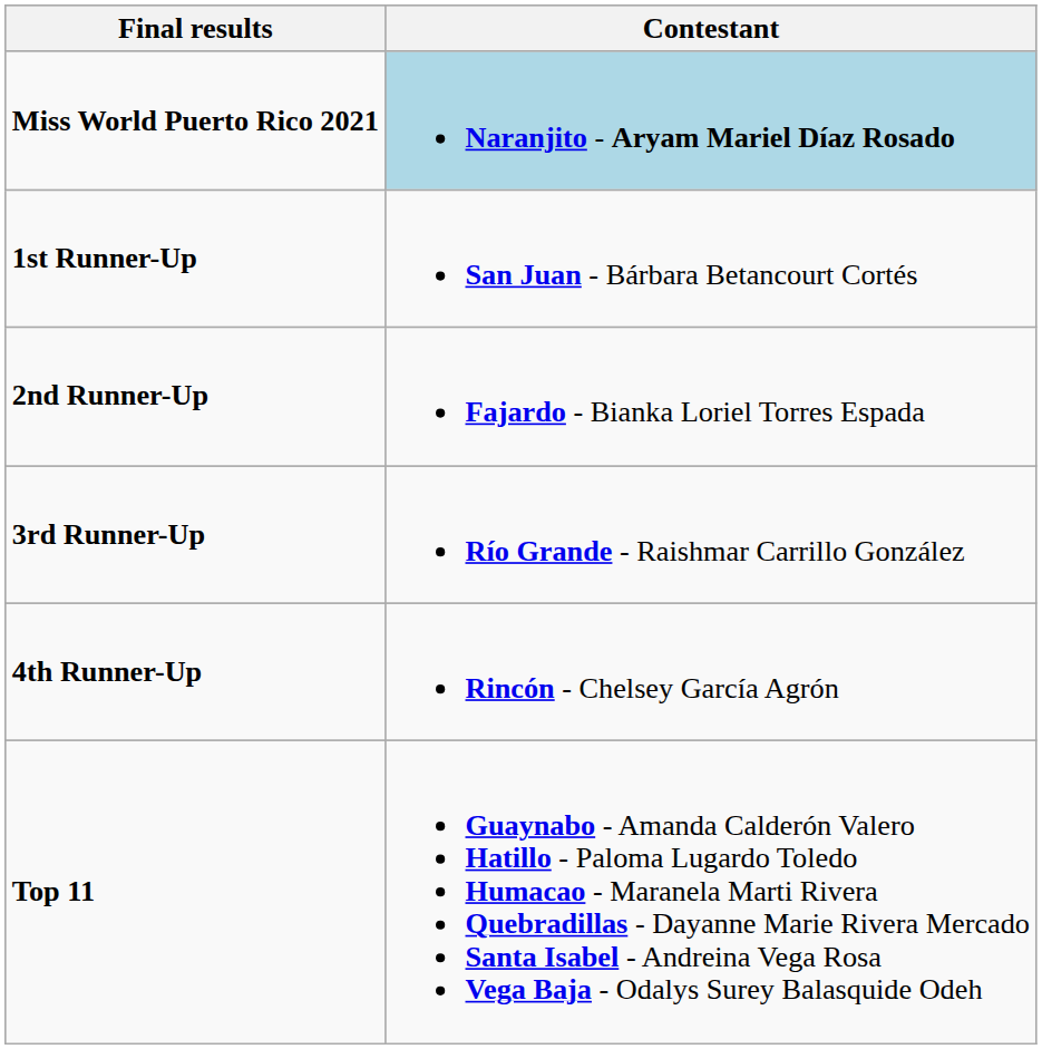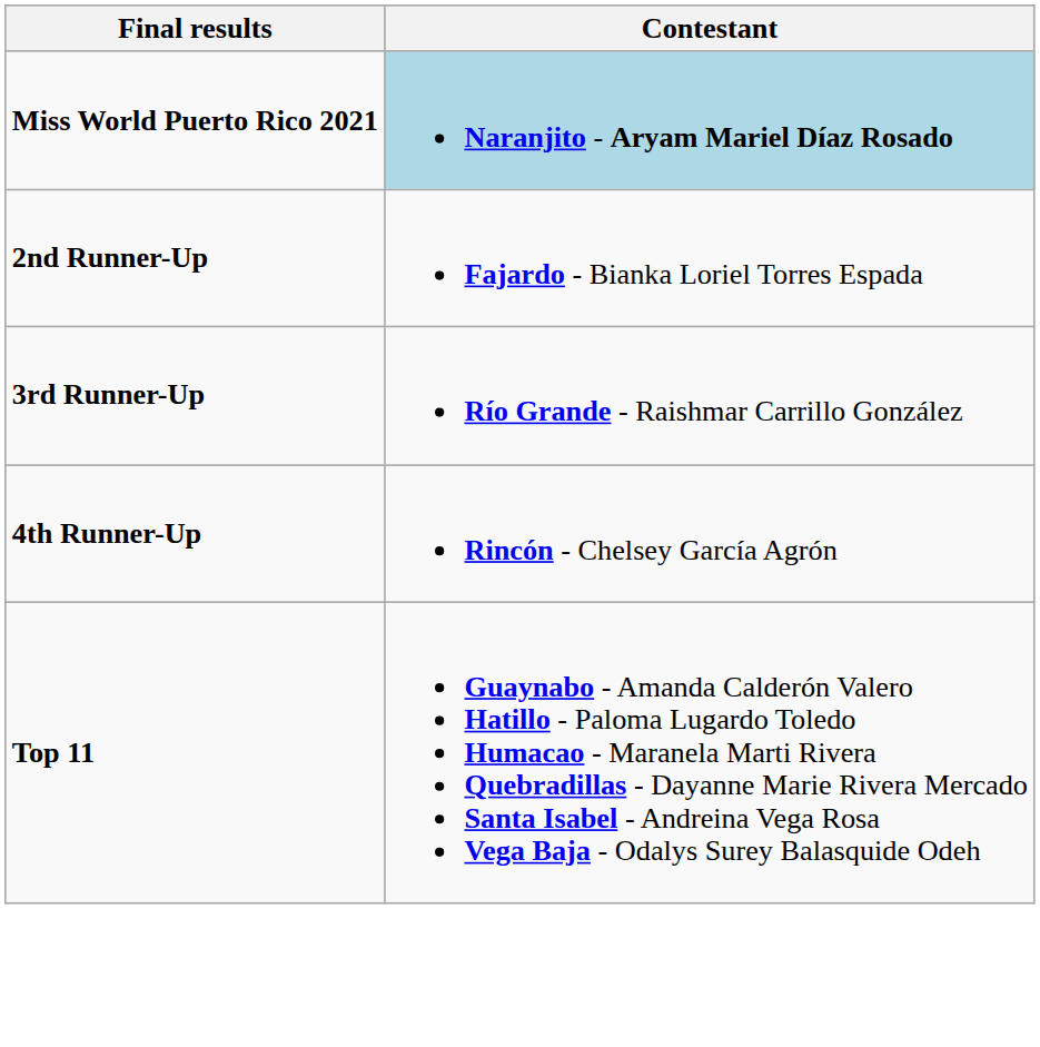 <table class="wikitable">
 <tr>
 <th>Final results</th>
 <th>Contestant</th>
 </tr>
 <tr>
 <td><strong>Miss World Puerto Rico 2021</strong></td>
 <td style="background: lightblue;"><br><ul><li><strong> <a href='#'>Naranjito</a></strong> - <strong>Aryam Mariel Díaz Rosado</strong></li></ul></td>
-</tr>
-<tr>
-<td><strong>1st Runner-Up</strong></td>
-<td><br><ul><li><strong> <a href='#'>San Juan</a></strong> - Bárbara Betancourt Cortés</li></ul></td>
 </tr>
 <tr>
 <td><strong>2nd Runner-Up</strong></td>
 <td><br><ul><li><strong> <a href='#'>Fajardo</a></strong> - Bianka Loriel Torres Espada</li></ul></td>
 </tr>
 <tr>
 <td><strong>3rd Runner-Up</strong></td>
 <td><br><ul><li><strong> <a href='#'>Río Grande</a></strong> - Raishmar Carrillo González</li></ul></td>
 </tr>
 <tr>
 <td><strong>4th Runner-Up</strong></td>
 <td><br><ul><li><strong> <a href='#'>Rincón</a></strong> - Chelsey García Agrón</li></ul></td>
 </tr>
 <tr>
 <td><strong>Top 11</strong></td>
 <td><br><ul><li><strong> <a href='#'>Guaynabo</a></strong> - Amanda Calderón Valero</li><li><strong> <a href='#'>Hatillo</a></strong> - Paloma Lugardo Toledo</li><li><strong> <a href='#'>Humacao</a></strong> - Maranela Marti Rivera</li><li><strong> <a href='#'>Quebradillas</a></strong> - Dayanne Marie Rivera Mercado</li><li><strong> <a href='#'>Santa Isabel</a></strong> - Andreina Vega Rosa</li><li><strong> <a href='#'>Vega Baja</a></strong> - Odalys Surey Balasquide Odeh</li></ul></td>
 </tr>
 </table>
